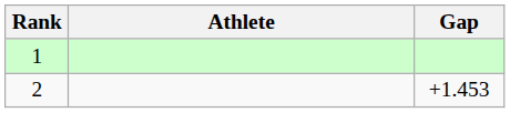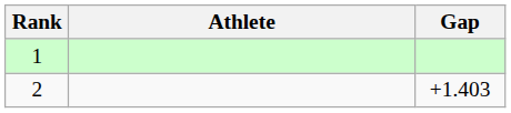 <table class=wikitable style="text-align:center">
 <tr>
 <th width=40>Rank</th>
 <th width=250>Athlete</th>
 <th width=60>Gap</th>
 </tr>
 <tr bgcolor="ccffcc">
 <td>1</td>
 <td align=left></td>
 <td></td>
 </tr>
 <tr>
 <td>2</td>
 <td align=left></td>
-<td>+1.453</td>
+<td>+1.403</td>
 </tr>
 </table>
